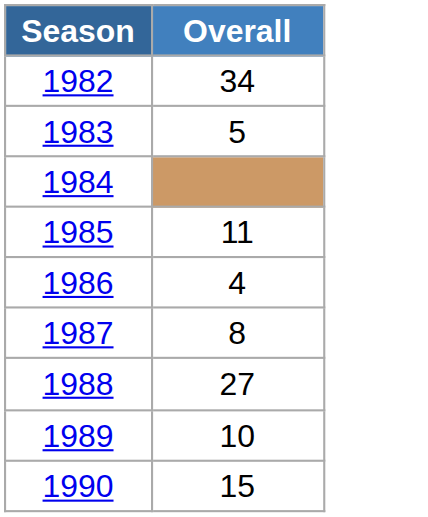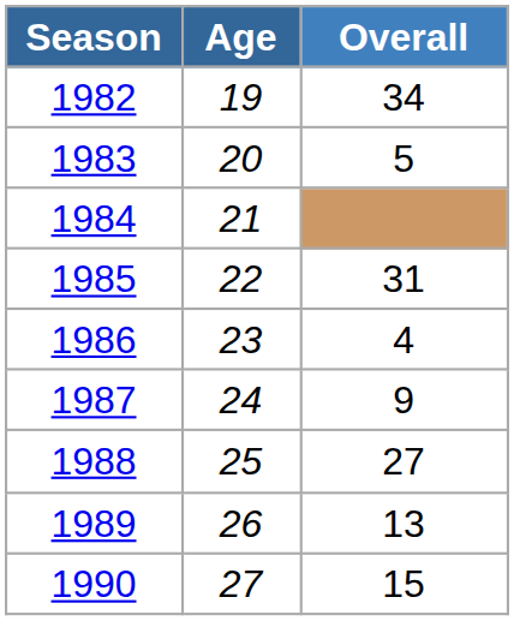 <table class="wikitable" style="font-size:95%; text-align:center; border:grey solid 1px; border-collapse:collapse; background:#ffffff;">
 <tr>
 <th style="background-color:#369; color:white; width:60px;"> Season </th>
+<th style="background-color:#369; color:white; width:40px;"> Age </th>
 <th style="background-color:#4180be; color:white; width:75px;">Overall</th>
 </tr>
 <tr>
 <td><a href='#'>1982</a></td>
+<td><em>19</em></td>
 <td>34</td>
 </tr>
 <tr>
 <td><a href='#'>1983</a></td>
+<td><em>20</em></td>
 <td>5</td>
 </tr>
 <tr>
 <td><a href='#'>1984</a></td>
+<td><em>21</em></td>
 <td style="background:#c96;"></td>
 </tr>
 <tr>
 <td><a href='#'>1985</a></td>
-<td>11</td>
+<td><em>22</em></td>
+<td>31</td>
 </tr>
 <tr>
 <td><a href='#'>1986</a></td>
+<td><em>23</em></td>
 <td>4</td>
 </tr>
 <tr>
 <td><a href='#'>1987</a></td>
-<td>8</td>
+<td><em>24</em></td>
+<td>9</td>
 </tr>
 <tr>
 <td><a href='#'>1988</a></td>
+<td><em>25</em></td>
 <td>27</td>
 </tr>
 <tr>
 <td><a href='#'>1989</a></td>
-<td>10</td>
+<td><em>26</em></td>
+<td>13</td>
 </tr>
 <tr>
 <td><a href='#'>1990</a></td>
+<td><em>27</em></td>
 <td>15</td>
 </tr>
 </table>
